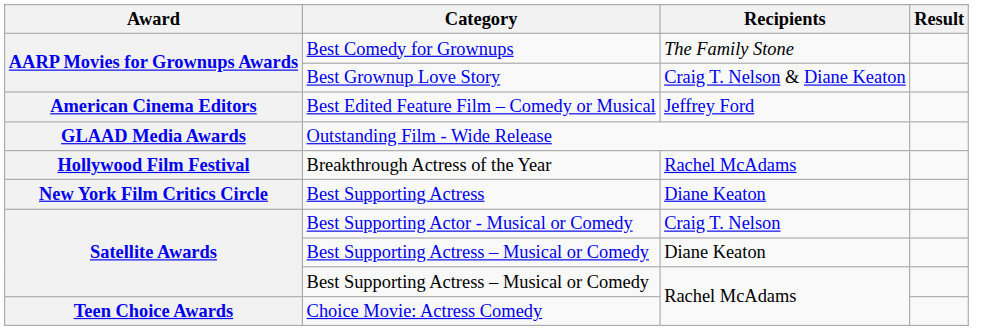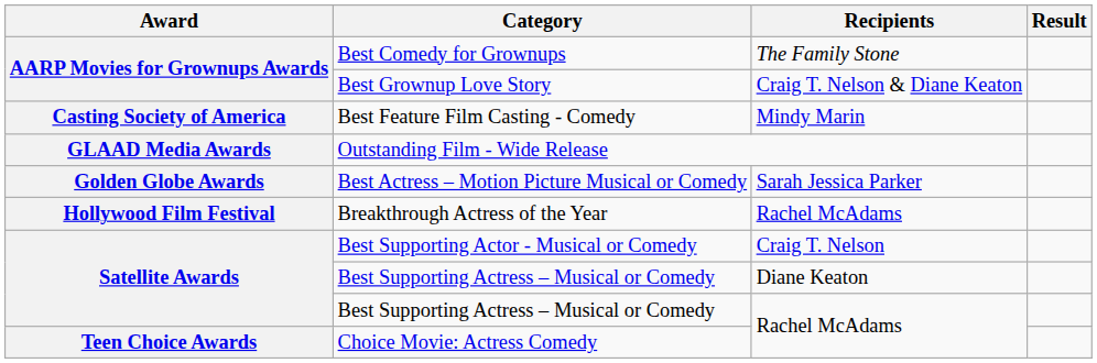 <table class="wikitable sortable plainrowheaders">
 <tr style="background:#ccc; text-align:center;">
 <th scope="col">Award</th>
 <th scope="col">Category</th>
 <th scope="col">Recipients</th>
 <th scope="col">Result</th>
 </tr>
 <tr>
 <th scope="row" rowspan="2"><a href='#'>AARP Movies for Grownups Awards</a></th>
 <td><a href='#'>Best Comedy for Grownups</a></td>
 <td><em>The Family Stone</em></td>
 <td></td>
 </tr>
 <tr>
 <td><a href='#'>Best Grownup Love Story</a></td>
 <td><a href='#'>Craig T. Nelson</a> & <a href='#'>Diane Keaton</a></td>
 <td></td>
 </tr>
 <tr>
-<th scope="row"><a href='#'>American Cinema Editors</a></th>
-<td><a href='#'>Best Edited Feature Film – Comedy or Musical</a></td>
-<td><a href='#'>Jeffrey Ford</a></td>
+<th scope="row"><a href='#'>Casting Society of America</a></th>
+<td>Best Feature Film Casting - Comedy</td>
+<td><a href='#'>Mindy Marin</a></td>
 <td></td>
 </tr>
 <tr>
 <th scope="row"><a href='#'>GLAAD Media Awards</a></th>
 <td colspan="2"><a href='#'>Outstanding Film - Wide Release</a></td>
 <td></td>
 </tr>
 <tr>
+<th scope="row"><a href='#'>Golden Globe Awards</a></th>
+<td><a href='#'>Best Actress – Motion Picture Musical or Comedy</a></td>
+<td><a href='#'>Sarah Jessica Parker</a></td>
+<td></td>
+</tr>
+<tr>
 <th scope="row"><a href='#'>Hollywood Film Festival</a></th>
 <td>Breakthrough Actress of the Year </td>
 <td><a href='#'>Rachel McAdams</a></td>
-<td></td>
-</tr>
-<tr>
-<th scope="row"><a href='#'>New York Film Critics Circle</a></th>
-<td><a href='#'>Best Supporting Actress</a></td>
-<td><a href='#'>Diane Keaton</a></td>
 <td></td>
 </tr>
 <tr>
 <th scope="row" rowspan="3"><a href='#'>Satellite Awards</a></th>
 <td><a href='#'>Best Supporting Actor - Musical or Comedy</a></td>
 <td><a href='#'>Craig T. Nelson</a></td>
 <td></td>
 </tr>
 <tr>
 <td><a href='#'>Best Supporting Actress – Musical or Comedy</a></td>
 <td>Diane Keaton</td>
 <td></td>
 </tr>
 <tr>
 <td>Best Supporting Actress – Musical or Comedy</td>
 <td rowspan="2">Rachel McAdams</td>
 <td></td>
 </tr>
 <tr>
 <th scope="row"><a href='#'>Teen Choice Awards</a></th>
 <td><a href='#'>Choice Movie: Actress Comedy</a> </td>
 <td></td>
 </tr>
 </table>
